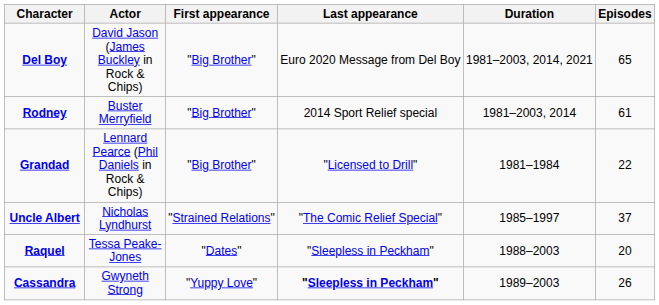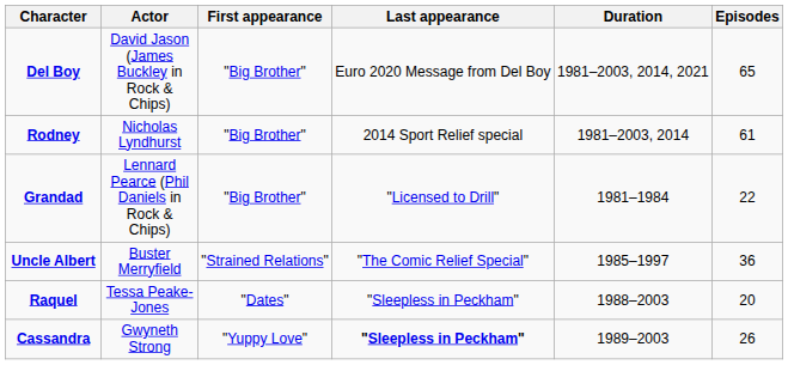 <table class="wikitable sortable" style="text-align: center;">
 <tr>
 <th width="100">Character</th>
 <th width="100">Actor</th>
 <th>First appearance</th>
 <th>Last appearance</th>
 <th>Duration</th>
 <th width=>Episodes</th>
 </tr>
 <tr |>
 <td><strong><a href='#'>Del Boy</a></strong></td>
 <td><a href='#'>David Jason</a> (<a href='#'>James Buckley</a> in Rock & Chips)</td>
 <td>"<a href='#'>Big Brother</a>"</td>
 <td>Euro 2020 Message from Del Boy</td>
 <td>1981–2003, 2014, 2021</td>
 <td>65</td>
 </tr>
 <tr |>
 <td><strong><a href='#'>Rodney</a></strong></td>
-<td><a href='#'>Buster Merryfield</a></td>
+<td><a href='#'>Nicholas Lyndhurst</a></td>
 <td>"<a href='#'>Big Brother</a>"</td>
 <td>2014 Sport Relief special</td>
 <td>1981–2003, 2014</td>
 <td>61</td>
 </tr>
 <tr |>
 <td><strong><a href='#'>Grandad</a></strong></td>
 <td><a href='#'>Lennard Pearce</a> (<a href='#'>Phil Daniels</a> in Rock & Chips)</td>
 <td>"<a href='#'>Big Brother</a>"</td>
 <td>"<a href='#'>Licensed to Drill</a>"</td>
 <td>1981–1984</td>
 <td>22</td>
 </tr>
 <tr |>
 <td><strong><a href='#'>Uncle Albert</a></strong></td>
-<td><a href='#'>Nicholas Lyndhurst</a></td>
+<td><a href='#'>Buster Merryfield</a></td>
 <td>"<a href='#'>Strained Relations</a>"</td>
 <td>"<a href='#'>The Comic Relief Special</a>"</td>
 <td>1985–1997</td>
-<td>37</td>
+<td>36</td>
 </tr>
 <tr |>
 <td><strong><a href='#'>Raquel</a></strong></td>
 <td><a href='#'>Tessa Peake-Jones</a></td>
 <td>"<a href='#'>Dates</a>"</td>
 <td>"<a href='#'>Sleepless in Peckham</a>"</td>
 <td>1988–2003</td>
 <td>20</td>
 </tr>
 <tr |>
 <td><strong><a href='#'>Cassandra</a></strong></td>
 <td><a href='#'>Gwyneth Strong</a></td>
 <td>"<a href='#'>Yuppy Love</a>"</td>
 <td><strong>"<a href='#'>Sleepless in Peckham</a>"</strong></td>
 <td>1989–2003</td>
 <td>26</td>
 </tr>
 </table>
